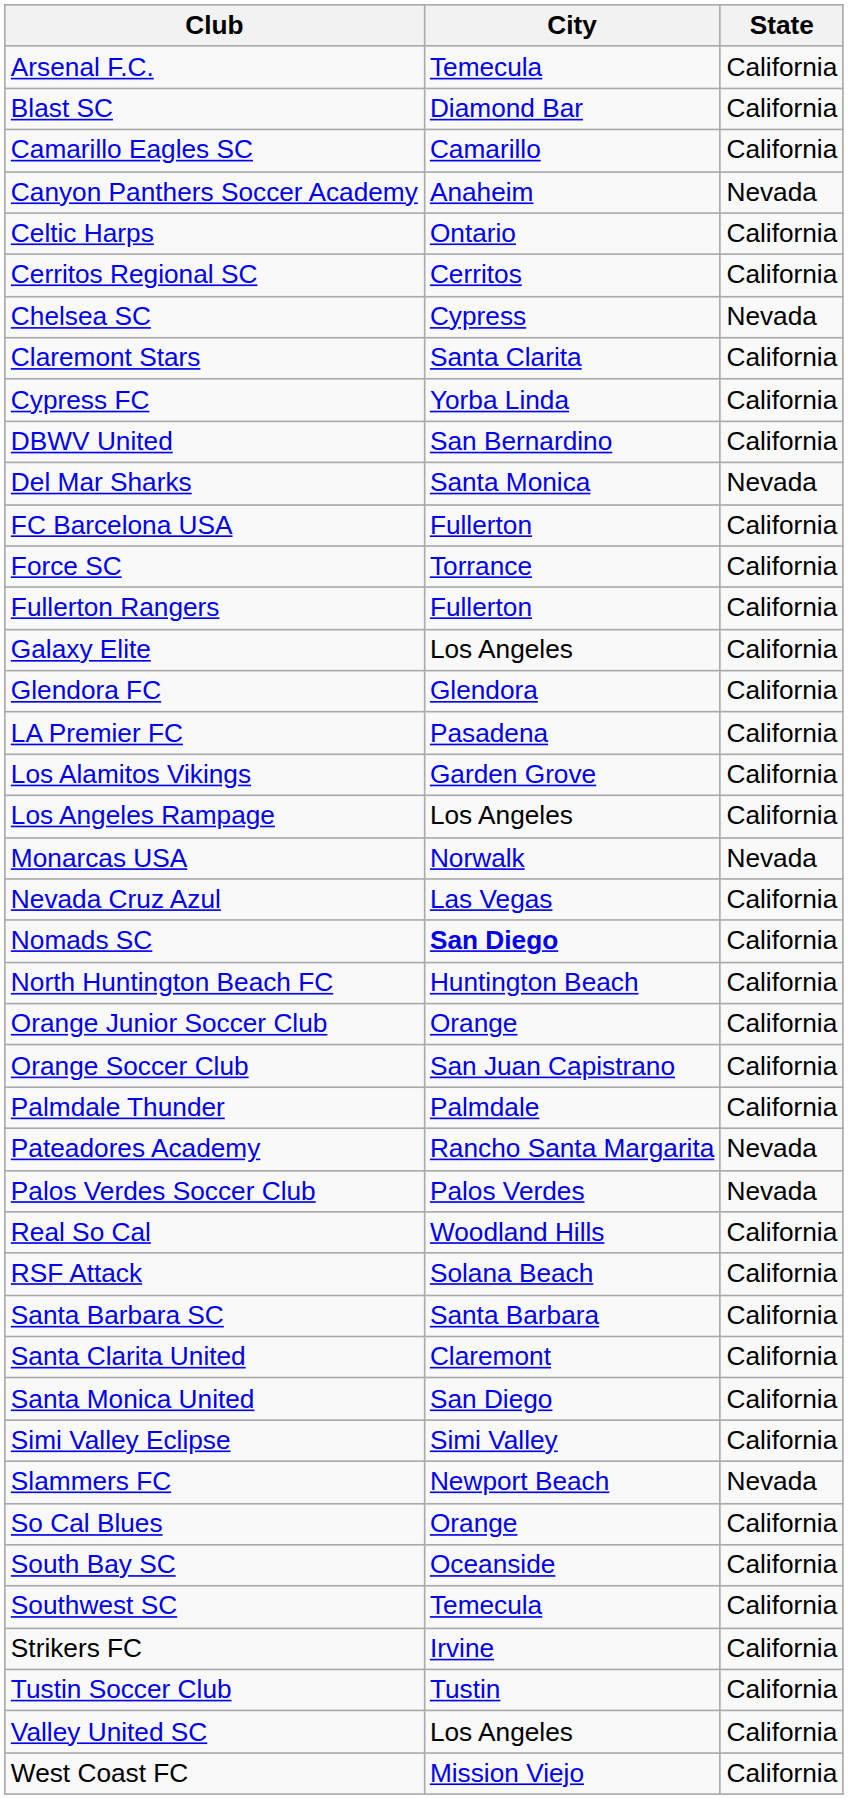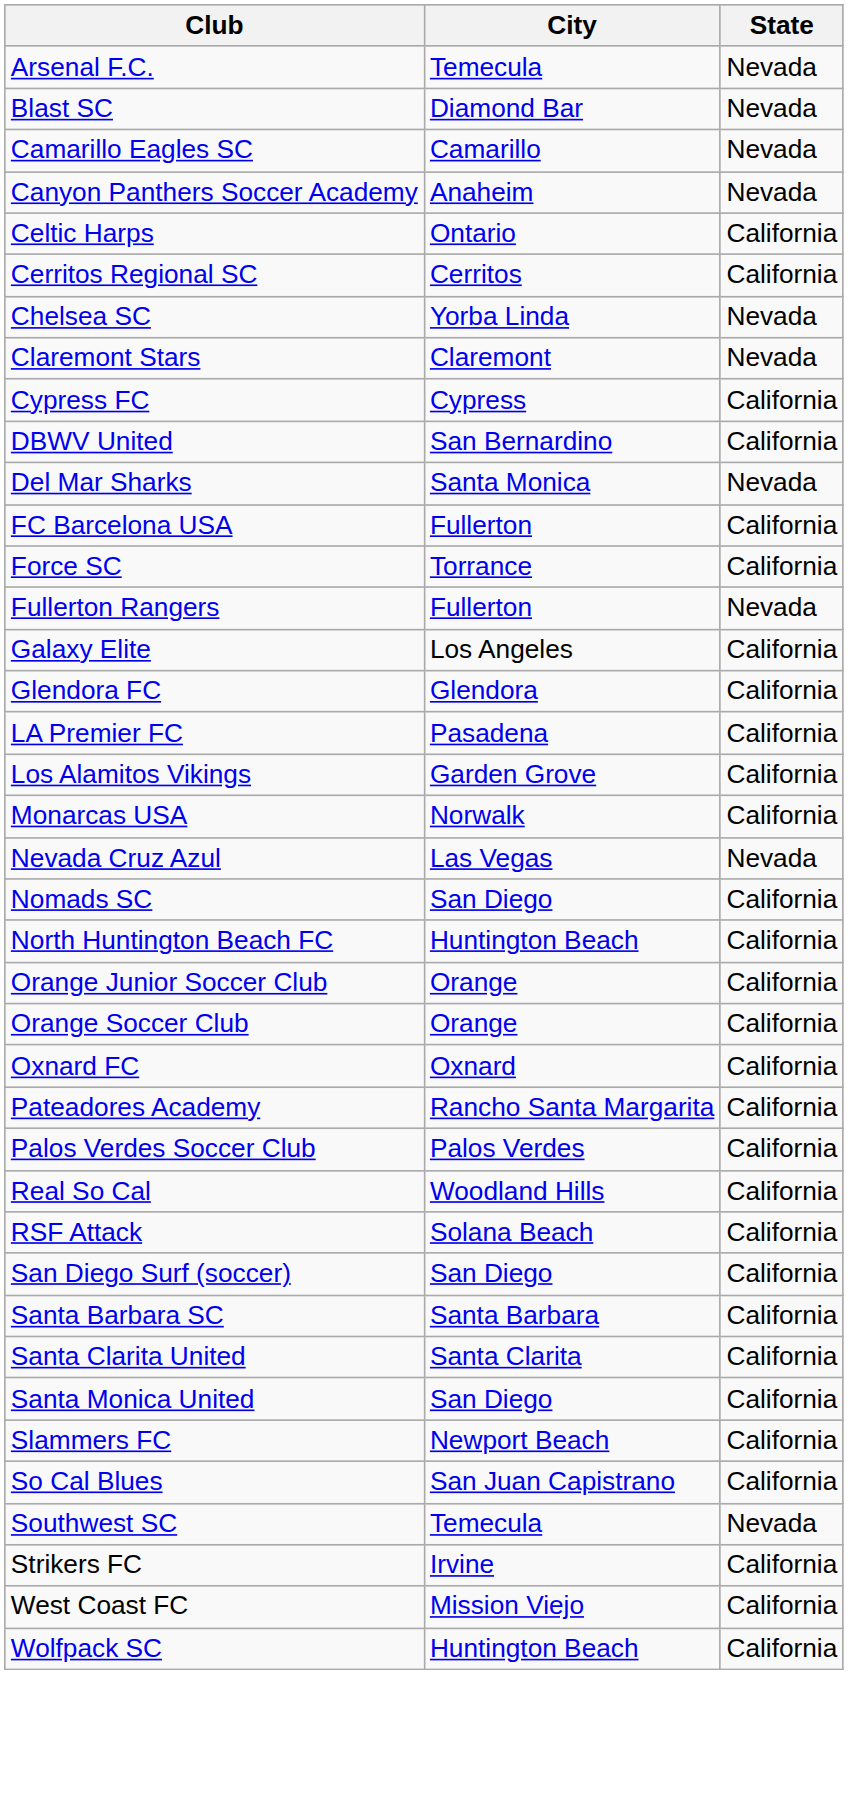 <table class="wikitable">
 <tr>
 <th>Club</th>
 <th>City</th>
 <th>State</th>
 </tr>
 <tr>
 <td><a href='#'>Arsenal F.C.</a></td>
 <td><a href='#'>Temecula</a></td>
-<td>California</td>
+<td>Nevada</td>
 </tr>
 <tr>
 <td><a href='#'>Blast SC</a></td>
 <td><a href='#'>Diamond Bar</a></td>
-<td>California</td>
+<td>Nevada</td>
 </tr>
 <tr>
 <td><a href='#'>Camarillo Eagles SC</a></td>
 <td><a href='#'>Camarillo</a></td>
-<td>California</td>
+<td>Nevada</td>
 </tr>
 <tr>
 <td><a href='#'>Canyon Panthers Soccer Academy</a></td>
 <td><a href='#'>Anaheim</a></td>
 <td>Nevada</td>
 </tr>
 <tr>
 <td><a href='#'>Celtic Harps</a></td>
 <td><a href='#'>Ontario</a></td>
 <td>California</td>
 </tr>
 <tr>
 <td><a href='#'>Cerritos Regional SC</a></td>
 <td><a href='#'>Cerritos</a></td>
 <td>California</td>
 </tr>
 <tr>
 <td><a href='#'>Chelsea SC</a></td>
-<td><a href='#'>Cypress</a></td>
+<td><a href='#'>Yorba Linda</a></td>
 <td>Nevada</td>
 </tr>
 <tr>
 <td><a href='#'>Claremont Stars</a></td>
-<td><a href='#'>Santa Clarita</a></td>
-<td>California</td>
+<td><a href='#'>Claremont</a></td>
+<td>Nevada</td>
 </tr>
 <tr>
 <td><a href='#'>Cypress FC</a></td>
-<td><a href='#'>Yorba Linda</a></td>
+<td><a href='#'>Cypress</a></td>
 <td>California</td>
 </tr>
 <tr>
 <td><a href='#'>DBWV United</a></td>
 <td><a href='#'>San Bernardino</a></td>
 <td>California</td>
 </tr>
 <tr>
 <td><a href='#'>Del Mar Sharks</a></td>
 <td><a href='#'>Santa Monica</a></td>
 <td>Nevada</td>
 </tr>
 <tr>
 <td><a href='#'>FC Barcelona USA</a></td>
 <td><a href='#'>Fullerton</a></td>
 <td>California</td>
 </tr>
 <tr>
 <td><a href='#'>Force SC</a></td>
 <td><a href='#'>Torrance</a></td>
 <td>California</td>
 </tr>
 <tr>
 <td><a href='#'>Fullerton Rangers</a></td>
 <td><a href='#'>Fullerton</a></td>
-<td>California</td>
+<td>Nevada</td>
 </tr>
 <tr>
 <td><a href='#'>Galaxy Elite</a></td>
 <td>Los Angeles</td>
 <td>California</td>
 </tr>
 <tr>
 <td><a href='#'>Glendora FC</a></td>
 <td><a href='#'>Glendora</a></td>
 <td>California</td>
 </tr>
 <tr>
 <td><a href='#'>LA Premier FC</a></td>
 <td><a href='#'>Pasadena</a></td>
 <td>California</td>
 </tr>
 <tr>
 <td><a href='#'>Los Alamitos Vikings</a></td>
 <td><a href='#'>Garden Grove</a></td>
 <td>California</td>
 </tr>
 <tr>
-<td><a href='#'>Los Angeles Rampage</a></td>
-<td>Los Angeles</td>
-<td>California</td>
-</tr>
-<tr>
 <td><a href='#'>Monarcas USA</a></td>
 <td><a href='#'>Norwalk</a></td>
-<td>Nevada</td>
+<td>California</td>
 </tr>
 <tr>
 <td><a href='#'>Nevada Cruz Azul</a></td>
 <td><a href='#'>Las Vegas</a></td>
-<td>California</td>
+<td>Nevada</td>
 </tr>
 <tr>
 <td><a href='#'>Nomads SC</a></td>
-<td><strong><a href='#'>San Diego</a></strong></td>
+<td><a href='#'>San Diego</a></td>
 <td>California</td>
 </tr>
 <tr>
 <td><a href='#'>North Huntington Beach FC</a></td>
 <td><a href='#'>Huntington Beach</a></td>
 <td>California</td>
 </tr>
 <tr>
 <td><a href='#'>Orange Junior Soccer Club</a></td>
 <td><a href='#'>Orange</a></td>
 <td>California</td>
 </tr>
 <tr>
 <td><a href='#'>Orange Soccer Club</a></td>
-<td><a href='#'>San Juan Capistrano</a></td>
+<td><a href='#'>Orange</a></td>
 <td>California</td>
 </tr>
 <tr>
-<td><a href='#'>Palmdale Thunder</a></td>
-<td><a href='#'>Palmdale</a></td>
+<td><a href='#'>Oxnard FC</a></td>
+<td><a href='#'>Oxnard</a></td>
 <td>California</td>
 </tr>
 <tr>
 <td><a href='#'>Pateadores Academy</a></td>
 <td><a href='#'>Rancho Santa Margarita</a></td>
-<td>Nevada</td>
+<td>California</td>
 </tr>
 <tr>
 <td><a href='#'>Palos Verdes Soccer Club</a></td>
 <td><a href='#'>Palos Verdes</a></td>
-<td>Nevada</td>
+<td>California</td>
 </tr>
 <tr>
 <td><a href='#'>Real So Cal</a></td>
 <td><a href='#'>Woodland Hills</a></td>
 <td>California</td>
 </tr>
 <tr>
 <td><a href='#'>RSF Attack</a></td>
 <td><a href='#'>Solana Beach</a></td>
 <td>California</td>
 </tr>
 <tr>
+<td><a href='#'>San Diego Surf (soccer)</a></td>
+<td><a href='#'>San Diego</a></td>
+<td>California</td>
+</tr>
+<tr>
 <td><a href='#'>Santa Barbara SC</a></td>
 <td><a href='#'>Santa Barbara</a></td>
 <td>California</td>
 </tr>
 <tr>
 <td><a href='#'>Santa Clarita United</a></td>
-<td><a href='#'>Claremont</a></td>
+<td><a href='#'>Santa Clarita</a></td>
 <td>California</td>
 </tr>
 <tr>
 <td><a href='#'>Santa Monica United</a></td>
 <td><a href='#'>San Diego</a></td>
 <td>California</td>
 </tr>
 <tr>
-<td><a href='#'>Simi Valley Eclipse</a></td>
-<td><a href='#'>Simi Valley</a></td>
+<td><a href='#'>Slammers FC</a></td>
+<td><a href='#'>Newport Beach</a></td>
 <td>California</td>
 </tr>
 <tr>
-<td><a href='#'>Slammers FC</a></td>
-<td><a href='#'>Newport Beach</a></td>
-<td>Nevada</td>
-</tr>
-<tr>
 <td><a href='#'>So Cal Blues</a></td>
-<td><a href='#'>Orange</a></td>
-<td>California</td>
-</tr>
-<tr>
-<td><a href='#'>South Bay SC</a></td>
-<td><a href='#'>Oceanside</a></td>
+<td><a href='#'>San Juan Capistrano</a></td>
 <td>California</td>
 </tr>
 <tr>
 <td><a href='#'>Southwest SC</a></td>
 <td><a href='#'>Temecula</a></td>
-<td>California</td>
+<td>Nevada</td>
 </tr>
 <tr>
 <td>Strikers FC</td>
 <td><a href='#'>Irvine</a></td>
 <td>California</td>
 </tr>
 <tr>
-<td><a href='#'>Tustin Soccer Club</a></td>
-<td><a href='#'>Tustin</a></td>
-<td>California</td>
-</tr>
-<tr>
-<td><a href='#'>Valley United SC</a></td>
-<td>Los Angeles</td>
-<td>California</td>
-</tr>
-<tr>
 <td>West Coast FC</td>
 <td><a href='#'>Mission Viejo</a></td>
 <td>California</td>
 </tr>
+<tr>
+<td><a href='#'>Wolfpack SC</a></td>
+<td><a href='#'>Huntington Beach</a></td>
+<td>California</td>
+</tr>
 </table>
